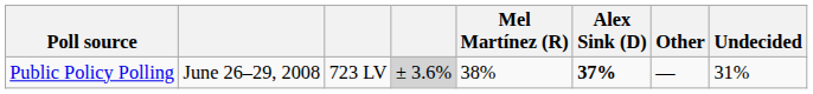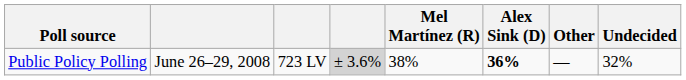 <table class="wikitable">
 <tr valign= bottom>
 <th>Poll source</th>
 <th></th>
 <th></th>
 <th></th>
 <th>Mel<br>Martínez (R)</th>
 <th>Alex<br>Sink (D)</th>
 <th>Other</th>
 <th>Undecided</th>
 </tr>
 <tr>
 <td><a href='#'>Public Policy Polling</a></td>
 <td>June 26–29, 2008</td>
 <td>723 LV</td>
 <td style="background: lightgrey;">± 3.6%</td>
 <td>38%</td>
-<td><strong>37%</strong></td>
+<td><strong>36%</strong></td>
 <td>—</td>
-<td>31%</td>
+<td>32%</td>
 </tr>
 </table>
